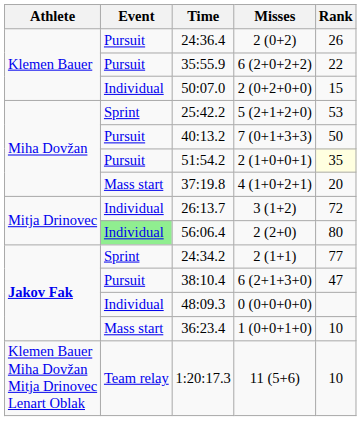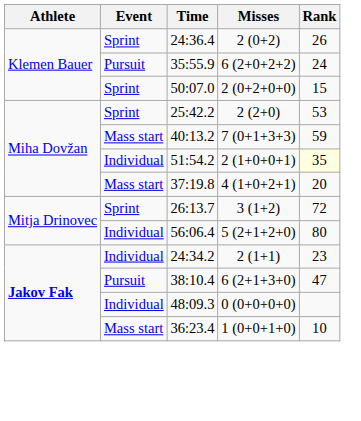 <table class="wikitable" style="font-size:90%">
 <tr>
 <th>Athlete</th>
 <th>Event</th>
 <th>Time</th>
 <th>Misses</th>
 <th>Rank</th>
 </tr>
 <tr align=center>
 <td style="text-align:left;" rowspan="3"><a href='#'>Klemen Bauer</a></td>
-<td align=left><a href='#'>Pursuit</a></td>
+<td align=left><a href='#'>Sprint</a></td>
 <td>24:36.4</td>
 <td>2 (0+2)</td>
 <td>26</td>
 </tr>
 <tr align=center>
 <td align=left><a href='#'>Pursuit</a></td>
 <td>35:55.9</td>
 <td>6 (2+0+2+2)</td>
-<td>22</td>
+<td>24</td>
 </tr>
 <tr align=center>
-<td align=left><a href='#'>Individual</a></td>
+<td align=left><a href='#'>Sprint</a></td>
 <td>50:07.0</td>
 <td>2 (0+2+0+0)</td>
 <td>15</td>
 </tr>
 <tr align=center>
 <td style="text-align:left;" rowspan="4"><a href='#'>Miha Dovžan</a></td>
 <td align=left><a href='#'>Sprint</a></td>
 <td>25:42.2</td>
-<td>5 (2+1+2+0)</td>
+<td>2 (2+0)</td>
 <td>53</td>
 </tr>
 <tr align=center>
-<td align=left><a href='#'>Pursuit</a></td>
+<td align=left><a href='#'>Mass start</a></td>
 <td>40:13.2</td>
 <td>7 (0+1+3+3)</td>
-<td>50</td>
+<td>59</td>
 </tr>
 <tr align=center>
-<td align=left><a href='#'>Pursuit</a></td>
+<td align=left><a href='#'>Individual</a></td>
 <td>51:54.2</td>
 <td>2 (1+0+0+1)</td>
 <td style="background: lightyellow;">35</td>
 </tr>
 <tr align=center>
 <td align=left><a href='#'>Mass start</a></td>
 <td>37:19.8</td>
 <td>4 (1+0+2+1)</td>
 <td>20</td>
 </tr>
 <tr align=center>
 <td style="text-align:left;" rowspan=2><a href='#'>Mitja Drinovec</a></td>
-<td align=left><a href='#'>Individual</a></td>
+<td align=left><a href='#'>Sprint</a></td>
 <td>26:13.7</td>
 <td>3 (1+2)</td>
 <td>72</td>
 </tr>
 <tr align=center>
-<td align=left style="background: lightgreen;"><a href='#'>Individual</a></td>
+<td align=left><a href='#'>Individual</a></td>
 <td>56:06.4</td>
-<td>2 (2+0)</td>
+<td>5 (2+1+2+0)</td>
 <td>80</td>
 </tr>
 <tr align=center>
 <td style="text-align:left;" rowspan="4"><strong><a href='#'>Jakov Fak</a></strong></td>
-<td align=left><a href='#'>Sprint</a></td>
+<td align=left><a href='#'>Individual</a></td>
 <td>24:34.2</td>
 <td>2 (1+1)</td>
-<td>77</td>
+<td>23</td>
 </tr>
 <tr align=center>
 <td align=left><a href='#'>Pursuit</a></td>
 <td>38:10.4</td>
 <td>6 (2+1+3+0)</td>
 <td>47</td>
 </tr>
 <tr align=center>
 <td align=left><a href='#'>Individual</a></td>
 <td>48:09.3</td>
 <td>0 (0+0+0+0)</td>
 <td></td>
 </tr>
 <tr align=center>
 <td align=left><a href='#'>Mass start</a></td>
 <td>36:23.4</td>
 <td>1 (0+0+1+0)</td>
 <td>10</td>
 </tr>
-<tr align=center>
-<td align=left><a href='#'>Klemen Bauer</a><br><a href='#'>Miha Dovžan</a><br><a href='#'>Mitja Drinovec</a><br><a href='#'>Lenart Oblak</a></td>
-<td align=left><a href='#'>Team relay</a></td>
-<td>1:20:17.3</td>
-<td>11 (5+6)</td>
-<td>10</td>
-</tr>
 </table>
